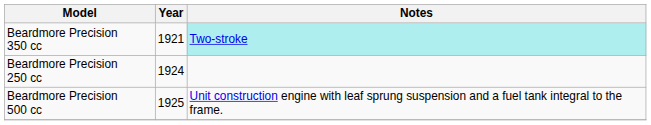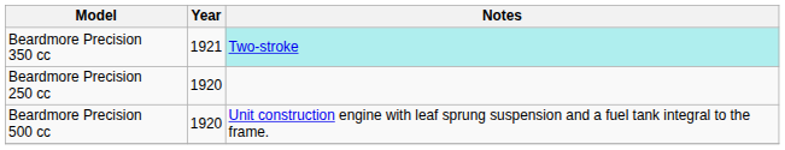 <table class="wikitable">
 <tr>
 <th>Model</th>
 <th>Year</th>
 <th>Notes</th>
 </tr>
 <tr>
 <td>Beardmore Precision 350 cc</td>
 <td>1921</td>
 <td style="background: paleturquoise;"><a href='#'>Two-stroke</a></td>
 </tr>
 <tr>
 <td>Beardmore Precision 250 cc</td>
-<td>1924</td>
+<td>1920</td>
 <td></td>
 </tr>
 <tr>
 <td>Beardmore Precision 500 cc</td>
-<td>1925</td>
+<td>1920</td>
 <td><a href='#'>Unit construction</a> engine with leaf sprung suspension and a fuel tank integral to the frame.</td>
 </tr>
 <tr>
 </tr>
 </table>
